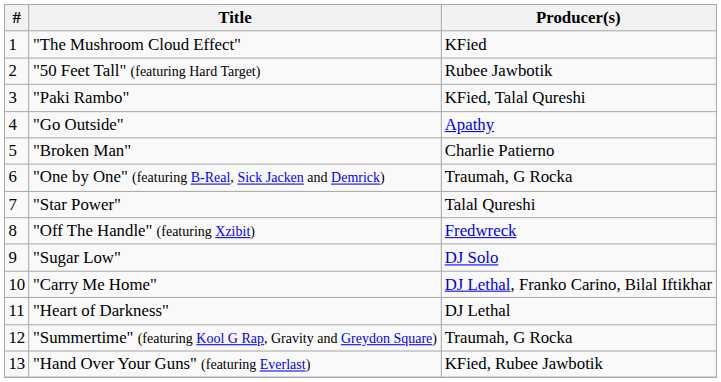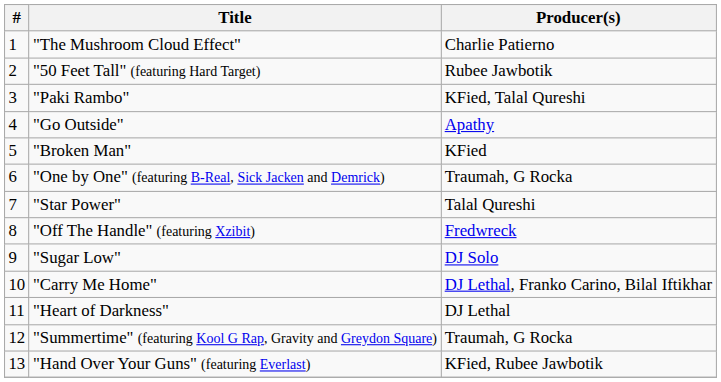 <table class="wikitable">
 <tr>
 <th>#</th>
 <th>Title</th>
 <th>Producer(s)</th>
 </tr>
 <tr>
 <td>1</td>
 <td>"The Mushroom Cloud Effect"</td>
-<td>KFied</td>
+<td>Charlie Patierno</td>
 </tr>
 <tr>
 <td>2</td>
 <td>"50 Feet Tall" <small>(featuring Hard Target)</small></td>
 <td>Rubee Jawbotik</td>
 </tr>
 <tr>
 <td>3</td>
 <td>"Paki Rambo"</td>
 <td>KFied, Talal Qureshi</td>
 </tr>
 <tr>
 <td>4</td>
 <td>"Go Outside"</td>
 <td><a href='#'>Apathy</a></td>
 </tr>
 <tr>
 <td>5</td>
 <td>"Broken Man"</td>
-<td>Charlie Patierno</td>
+<td>KFied</td>
 </tr>
 <tr>
 <td>6</td>
 <td>"One by One" <small>(featuring <a href='#'>B-Real</a>, <a href='#'>Sick Jacken</a> and <a href='#'>Demrick</a>)</small></td>
 <td>Traumah, G Rocka</td>
 </tr>
 <tr>
 <td>7</td>
 <td>"Star Power"</td>
 <td>Talal Qureshi</td>
 </tr>
 <tr>
 <td>8</td>
 <td>"Off The Handle" <small>(featuring <a href='#'>Xzibit</a>)</small></td>
 <td><a href='#'>Fredwreck</a></td>
 </tr>
 <tr>
 <td>9</td>
 <td>"Sugar Low"</td>
 <td><a href='#'>DJ Solo</a></td>
 </tr>
 <tr>
 <td>10</td>
 <td>"Carry Me Home"</td>
 <td><a href='#'>DJ Lethal</a>, Franko Carino, Bilal Iftikhar</td>
 </tr>
 <tr>
 <td>11</td>
 <td>"Heart of Darkness"</td>
 <td>DJ Lethal</td>
 </tr>
 <tr>
 <td>12</td>
 <td>"Summertime" <small>(featuring <a href='#'>Kool G Rap</a>, Gravity and <a href='#'>Greydon Square</a>)</small></td>
 <td>Traumah, G Rocka</td>
 </tr>
 <tr>
 <td>13</td>
 <td>"Hand Over Your Guns" <small>(featuring <a href='#'>Everlast</a>)</small></td>
 <td>KFied, Rubee Jawbotik</td>
 </tr>
 <tr>
 </tr>
 </table>
